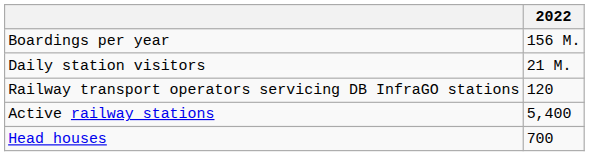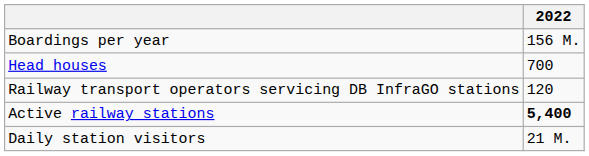 <table class="wikitable sortable mw-collapsible">
 <tr>
 <th></th>
 <th>2022</th>
 </tr>
 <tr>
 <td>Boardings per year</td>
 <td>156 M.</td>
 </tr>
 <tr>
-<td>Daily station visitors</td>
-<td>21 M.</td>
+<td><a href='#'>Head houses</a></td>
+<td>700</td>
 </tr>
 <tr>
 <td>Railway transport operators servicing DB InfraGO stations</td>
 <td>120</td>
 </tr>
 <tr>
 <td>Active <a href='#'>railway stations</a></td>
-<td>5,400</td>
+<td><strong>5,400</strong></td>
 </tr>
 <tr>
-<td><a href='#'>Head houses</a></td>
-<td>700</td>
+<td>Daily station visitors</td>
+<td>21 M.</td>
 </tr>
 </table>
